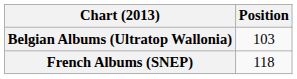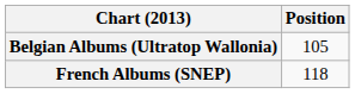 <table class="wikitable sortable plainrowheaders" style="text-align:center">
 <tr>
 <th scope="col">Chart (2013)</th>
 <th scope="col">Position</th>
 </tr>
 <tr>
 <th scope="row">Belgian Albums (Ultratop Wallonia)</th>
-<td>103</td>
+<td>105</td>
 </tr>
 <tr>
 <th scope="row">French Albums (SNEP)</th>
 <td>118</td>
 </tr>
 </table>
